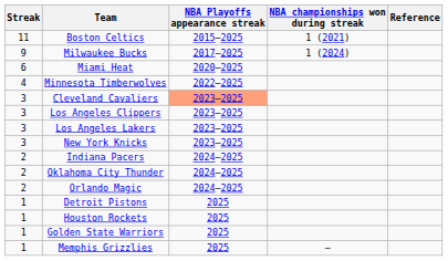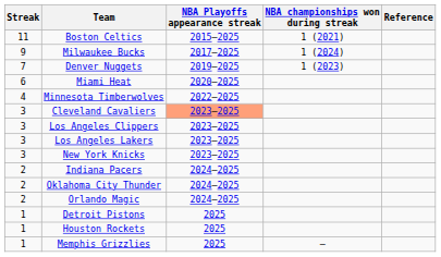 <table class="wikitable sortable" style="text-align:center">
 <tr>
 <th>Streak</th>
 <th>Team</th>
 <th><a href='#'>NBA Playoffs</a><br>appearance streak</th>
 <th><a href='#'>NBA championships</a> won<br>during streak</th>
 <th class="unsortable">Reference</th>
 </tr>
 <tr>
 <td>11</td>
 <td><a href='#'>Boston Celtics</a></td>
 <td><a href='#'>2015</a>–<a href='#'>2025</a></td>
 <td>1 (<a href='#'>2021</a>)</td>
 <td></td>
 </tr>
 <tr>
 <td>9</td>
 <td><a href='#'>Milwaukee Bucks</a></td>
 <td><a href='#'>2017</a>–<a href='#'>2025</a></td>
 <td>1 (<a href='#'>2024</a>)</td>
+<td></td>
+</tr>
+<tr>
+<td>7</td>
+<td><a href='#'>Denver Nuggets</a></td>
+<td><a href='#'>2019</a>–<a href='#'>2025</a></td>
+<td>1 (<a href='#'>2023</a>)</td>
 <td></td>
 </tr>
 <tr>
 <td>6</td>
 <td><a href='#'>Miami Heat</a></td>
 <td><a href='#'>2020</a>–<a href='#'>2025</a></td>
 <td></td>
 <td></td>
 </tr>
 <tr>
 <td>4</td>
 <td><a href='#'>Minnesota Timberwolves</a></td>
 <td><a href='#'>2022</a>–<a href='#'>2025</a></td>
 <td></td>
 <td></td>
 </tr>
 <tr>
 <td>3</td>
 <td><a href='#'>Cleveland Cavaliers</a></td>
 <td style="background: lightsalmon;"><a href='#'>2023</a>–<a href='#'>2025</a></td>
 <td></td>
 <td></td>
 </tr>
 <tr>
 <td>3</td>
 <td><a href='#'>Los Angeles Clippers</a></td>
 <td><a href='#'>2023</a>–<a href='#'>2025</a></td>
 <td></td>
 <td></td>
 </tr>
 <tr>
 <td>3</td>
 <td><a href='#'>Los Angeles Lakers</a></td>
 <td><a href='#'>2023</a>–<a href='#'>2025</a></td>
 <td></td>
 <td></td>
 </tr>
 <tr>
 <td>3</td>
 <td><a href='#'>New York Knicks</a></td>
 <td><a href='#'>2023</a>–<a href='#'>2025</a></td>
 <td></td>
 <td></td>
 </tr>
 <tr>
 <td>2</td>
 <td><a href='#'>Indiana Pacers</a></td>
 <td><a href='#'>2024</a>–<a href='#'>2025</a></td>
 <td></td>
 <td></td>
 </tr>
 <tr>
 <td>2</td>
 <td><a href='#'>Oklahoma City Thunder</a></td>
 <td><a href='#'>2024</a>–<a href='#'>2025</a></td>
 <td></td>
 <td></td>
 </tr>
 <tr>
 <td>2</td>
 <td><a href='#'>Orlando Magic</a></td>
 <td><a href='#'>2024</a>–<a href='#'>2025</a></td>
 <td></td>
 <td></td>
 </tr>
 <tr>
 <td>1</td>
 <td><a href='#'>Detroit Pistons</a></td>
 <td><a href='#'>2025</a></td>
 <td></td>
 <td></td>
 </tr>
 <tr>
 <td>1</td>
 <td><a href='#'>Houston Rockets</a></td>
 <td><a href='#'>2025</a></td>
 <td></td>
 <td></td>
 </tr>
 <tr>
 <td>1</td>
-<td><a href='#'>Golden State Warriors</a></td>
-<td><a href='#'>2025</a></td>
-<td></td>
-<td></td>
-</tr>
-<tr>
-<td>1</td>
 <td><a href='#'>Memphis Grizzlies</a></td>
 <td><a href='#'>2025</a></td>
 <td>—</td>
 <td></td>
 </tr>
 </table>
